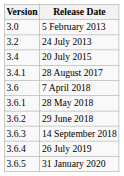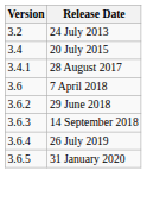 <table class="wikitable">
 <tr>
 <th>Version</th>
 <th>Release Date</th>
-</tr>
-<tr>
-<td>3.0</td>
-<td>5 February 2013</td>
 </tr>
 <tr>
 <td>3.2</td>
 <td>24 July 2013</td>
 </tr>
 <tr>
 <td>3.4</td>
 <td>20 July 2015</td>
 </tr>
 <tr>
 <td>3.4.1</td>
 <td>28 August 2017</td>
 </tr>
 <tr>
 <td>3.6</td>
 <td>7 April 2018</td>
 </tr>
 <tr>
-<td>3.6.1</td>
-<td>28 May 2018</td>
-</tr>
-<tr>
 <td>3.6.2</td>
 <td>29 June 2018</td>
 </tr>
 <tr>
 <td>3.6.3</td>
 <td>14 September 2018</td>
 </tr>
 <tr>
 <td>3.6.4</td>
 <td>26 July 2019</td>
 </tr>
 <tr>
 <td>3.6.5</td>
 <td>31 January 2020</td>
 </tr>
 </table>
